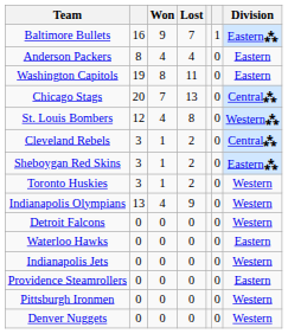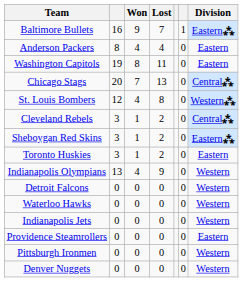 <table class="wikitable sortable" style="text-align: center;">
 <tr align="center">
 <th>Team</th>
 <th></th>
 <th>Won</th>
 <th>Lost</th>
 <th></th>
 <th></th>
 <th>Division</th>
 </tr>
 <tr>
 <td><a href='#'>Baltimore Bullets</a></td>
 <td>16</td>
 <td>9</td>
 <td>7</td>
 <td></td>
 <td>1</td>
 <td bgcolor="#D0E7FF"><a href='#'>Eastern</a><strong>⁂</strong></td>
 </tr>
 <tr>
 <td><a href='#'>Anderson Packers</a></td>
 <td>8</td>
 <td>4</td>
 <td>4</td>
 <td></td>
 <td>0</td>
 <td><a href='#'>Eastern</a></td>
 </tr>
 <tr>
 <td><a href='#'>Washington Capitols</a></td>
 <td>19</td>
 <td>8</td>
 <td>11</td>
 <td></td>
 <td>0</td>
 <td><a href='#'>Eastern</a></td>
 </tr>
 <tr>
 <td><a href='#'>Chicago Stags</a></td>
 <td>20</td>
 <td>7</td>
 <td>13</td>
 <td></td>
 <td>0</td>
 <td bgcolor="#D0E7FF"><a href='#'>Central</a><strong>⁂</strong></td>
 </tr>
 <tr>
 <td><a href='#'>St. Louis Bombers</a></td>
 <td>12</td>
 <td>4</td>
 <td>8</td>
 <td></td>
 <td>0</td>
 <td bgcolor="#D0E7FF"><a href='#'>Western</a><strong>⁂</strong></td>
 </tr>
 <tr>
 <td><a href='#'>Cleveland Rebels</a></td>
 <td>3</td>
 <td>1</td>
 <td>2</td>
 <td></td>
 <td>0</td>
 <td bgcolor="#D0E7FF"><a href='#'>Central</a><strong>⁂</strong></td>
 </tr>
 <tr>
 <td><a href='#'>Sheboygan Red Skins</a></td>
 <td>3</td>
 <td>1</td>
 <td>2</td>
 <td></td>
 <td>0</td>
 <td bgcolor="#D0E7FF"><a href='#'>Eastern</a><strong>⁂</strong></td>
 </tr>
 <tr>
 <td><a href='#'>Toronto Huskies</a></td>
 <td>3</td>
 <td>1</td>
 <td>2</td>
 <td></td>
 <td>0</td>
-<td><a href='#'>Western</a></td>
+<td><a href='#'>Eastern</a></td>
 </tr>
 <tr>
 <td><a href='#'>Indianapolis Olympians</a></td>
 <td>13</td>
 <td>4</td>
 <td>9</td>
 <td></td>
 <td>0</td>
 <td><a href='#'>Western</a></td>
 </tr>
 <tr>
 <td><a href='#'>Detroit Falcons</a></td>
 <td>0</td>
 <td>0</td>
 <td>0</td>
 <td></td>
 <td>0</td>
 <td><a href='#'>Western</a></td>
 </tr>
 <tr>
 <td><a href='#'>Waterloo Hawks</a></td>
 <td>0</td>
 <td>0</td>
 <td>0</td>
 <td></td>
 <td>0</td>
-<td><a href='#'>Eastern</a></td>
+<td><a href='#'>Western</a></td>
 </tr>
 <tr>
 <td><a href='#'>Indianapolis Jets</a></td>
 <td>0</td>
 <td>0</td>
 <td>0</td>
 <td></td>
 <td>0</td>
 <td><a href='#'>Western</a></td>
 </tr>
 <tr>
 <td><a href='#'>Providence Steamrollers</a></td>
 <td>0</td>
 <td>0</td>
 <td>0</td>
 <td></td>
 <td>0</td>
 <td><a href='#'>Eastern</a></td>
 </tr>
 <tr>
 <td><a href='#'>Pittsburgh Ironmen</a></td>
 <td>0</td>
 <td>0</td>
 <td>0</td>
 <td></td>
 <td>0</td>
 <td><a href='#'>Western</a></td>
 </tr>
 <tr>
 <td><a href='#'>Denver Nuggets</a></td>
 <td>0</td>
 <td>0</td>
 <td>0</td>
 <td></td>
 <td>0</td>
 <td><a href='#'>Western</a></td>
 </tr>
 </table>
